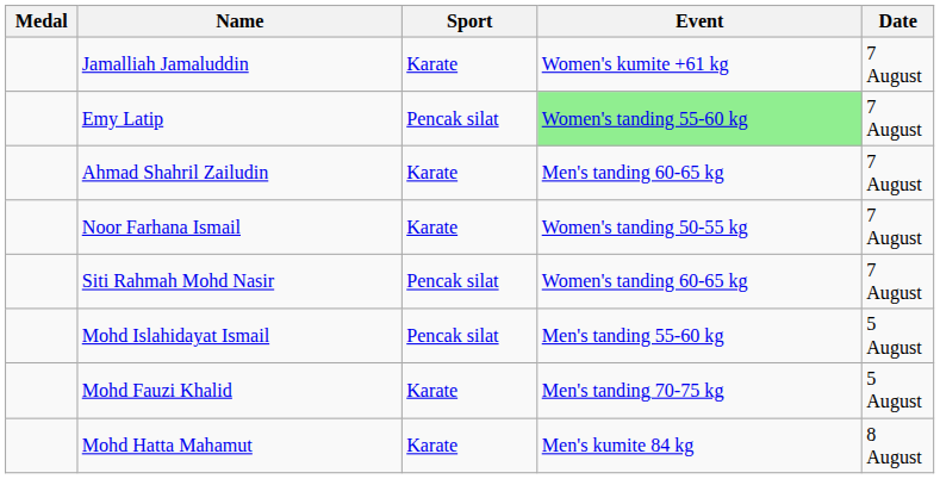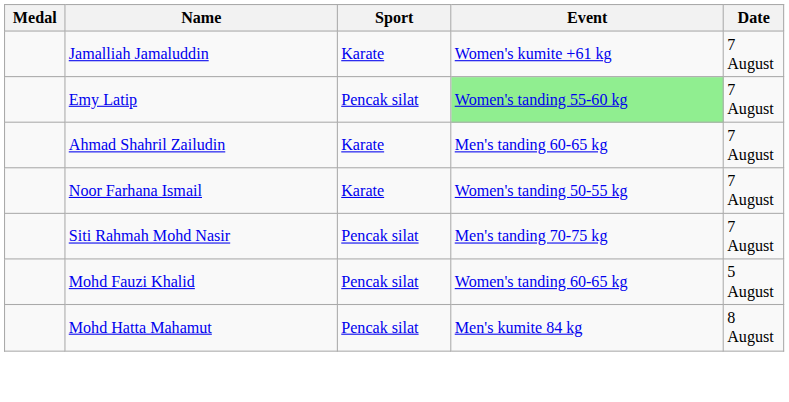 <table class="wikitable sortable" style="font-size:95%">
 <tr>
 <th width="50">Medal</th>
 <th width="250">Name</th>
 <th width="100">Sport</th>
 <th width="250">Event</th>
 <th width="50">Date</th>
 </tr>
 <tr>
 <td></td>
 <td><a href='#'>Jamalliah Jamaluddin</a></td>
 <td><a href='#'>Karate</a></td>
 <td><a href='#'>Women's kumite +61 kg</a></td>
 <td>7 August</td>
 </tr>
 <tr>
 <td></td>
 <td><a href='#'>Emy Latip</a></td>
 <td><a href='#'>Pencak silat</a></td>
 <td style="background: lightgreen;"><a href='#'>Women's tanding 55-60 kg</a></td>
 <td>7 August</td>
 </tr>
 <tr>
 <td></td>
 <td><a href='#'>Ahmad Shahril Zailudin</a></td>
 <td><a href='#'>Karate</a></td>
 <td><a href='#'>Men's tanding 60-65 kg</a></td>
 <td>7 August</td>
 </tr>
 <tr>
 <td></td>
 <td><a href='#'>Noor Farhana Ismail</a></td>
 <td><a href='#'>Karate</a></td>
 <td><a href='#'>Women's tanding 50-55 kg</a></td>
 <td>7 August</td>
 </tr>
 <tr>
 <td></td>
 <td><a href='#'>Siti Rahmah Mohd Nasir</a></td>
 <td><a href='#'>Pencak silat</a></td>
-<td><a href='#'>Women's tanding 60-65 kg</a></td>
+<td><a href='#'>Men's tanding 70-75 kg</a></td>
 <td>7 August</td>
 </tr>
 <tr>
 <td></td>
-<td><a href='#'>Mohd Islahidayat Ismail</a></td>
+<td><a href='#'>Mohd Fauzi Khalid</a></td>
 <td><a href='#'>Pencak silat</a></td>
-<td><a href='#'>Men's tanding 55-60 kg</a></td>
-<td>5 August</td>
-</tr>
-<tr>
-<td></td>
-<td><a href='#'>Mohd Fauzi Khalid</a></td>
-<td><a href='#'>Karate</a></td>
-<td><a href='#'>Men's tanding 70-75 kg</a></td>
+<td><a href='#'>Women's tanding 60-65 kg</a></td>
 <td>5 August</td>
 </tr>
 <tr>
 <td></td>
 <td><a href='#'>Mohd Hatta Mahamut</a></td>
-<td><a href='#'>Karate</a></td>
+<td><a href='#'>Pencak silat</a></td>
 <td><a href='#'>Men's kumite 84 kg</a></td>
 <td>8 August</td>
 </tr>
 </table>
